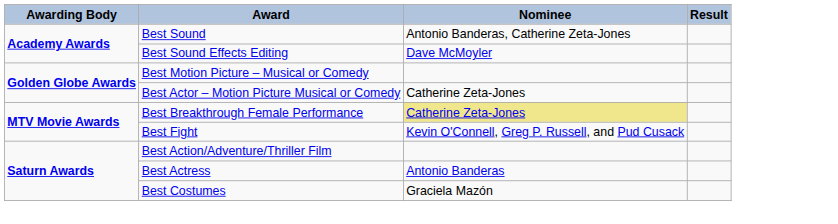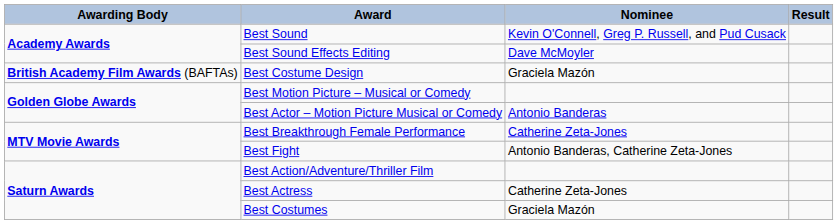 <table class="wikitable" style="font-size:90%">
 <tr style="text-align:center;">
 <th style="background:#B0C4DE;">Awarding Body</th>
 <th style="background:#B0C4DE;">Award</th>
 <th style="background:#B0C4DE;">Nominee</th>
 <th style="background:#B0C4DE;">Result</th>
 </tr>
 <tr>
 <td rowspan="2"><strong><a href='#'>Academy Awards</a></strong></td>
 <td><a href='#'>Best Sound</a></td>
-<td>Antonio Banderas, Catherine Zeta-Jones</td>
+<td><a href='#'>Kevin O'Connell</a>, <a href='#'>Greg P. Russell</a>, and <a href='#'>Pud Cusack</a></td>
 <td></td>
 </tr>
 <tr>
 <td><a href='#'>Best Sound Effects Editing</a></td>
 <td><a href='#'>Dave McMoyler</a></td>
+<td></td>
+</tr>
+<tr>
+<td><strong><a href='#'>British Academy Film Awards</a></strong> (BAFTAs)</td>
+<td><a href='#'>Best Costume Design</a></td>
+<td>Graciela Mazón</td>
 <td></td>
 </tr>
 <tr>
 <td rowspan="2"><strong><a href='#'>Golden Globe Awards</a></strong></td>
 <td><a href='#'>Best Motion Picture – Musical or Comedy</a></td>
 <td></td>
 <td></td>
 </tr>
 <tr>
 <td><a href='#'>Best Actor – Motion Picture Musical or Comedy</a></td>
-<td>Catherine Zeta-Jones</td>
+<td><a href='#'>Antonio Banderas</a></td>
 <td></td>
 </tr>
 <tr>
 <td rowspan="2"><strong><a href='#'>MTV Movie Awards</a></strong></td>
 <td><a href='#'>Best Breakthrough Female Performance</a></td>
-<td style="background: khaki;"><a href='#'>Catherine Zeta-Jones</a></td>
+<td><a href='#'>Catherine Zeta-Jones</a></td>
 <td></td>
 </tr>
 <tr>
 <td><a href='#'>Best Fight</a></td>
-<td><a href='#'>Kevin O'Connell</a>, <a href='#'>Greg P. Russell</a>, and <a href='#'>Pud Cusack</a></td>
+<td>Antonio Banderas, Catherine Zeta-Jones</td>
 <td></td>
 </tr>
 <tr>
 <td rowspan="3"><strong><a href='#'>Saturn Awards</a></strong></td>
 <td><a href='#'>Best Action/Adventure/Thriller Film</a></td>
 <td></td>
 <td></td>
 </tr>
 <tr>
 <td><a href='#'>Best Actress</a></td>
-<td><a href='#'>Antonio Banderas</a></td>
+<td>Catherine Zeta-Jones</td>
 <td></td>
 </tr>
 <tr>
 <td><a href='#'>Best Costumes</a></td>
 <td>Graciela Mazón</td>
 <td></td>
 </tr>
 </table>
